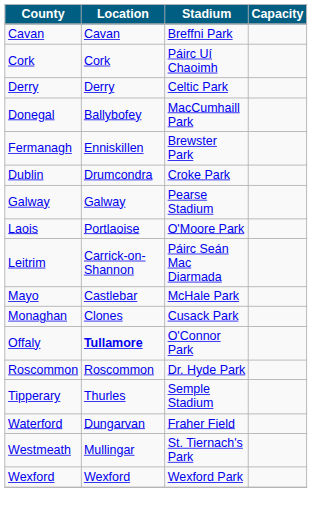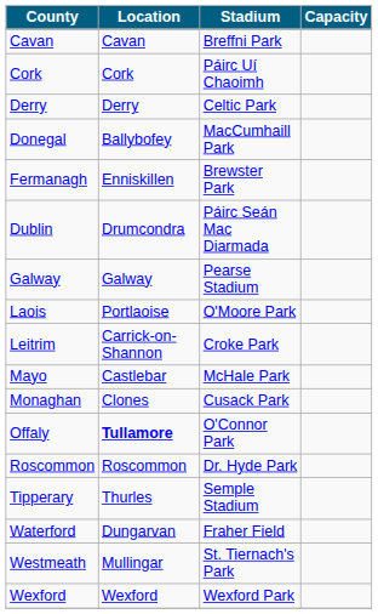 <table class="wikitable sortable" style="margin: 1em auto;">
 <tr>
 <th scope="col" style="background:#005E82;color: white;width: 50px;">County</th>
 <th scope="col" style="background:#005E82;color: white;width: 100px;">Location</th>
 <th scope="col" style="background:#005E82;color: white;width: 100px;">Stadium</th>
 <th scope="col" style="background:#005E82;color: white;width: 50px;">Capacity</th>
 </tr>
 <tr>
 </tr>
 <tr>
 <td><a href='#'>Cavan</a></td>
 <td><a href='#'>Cavan</a></td>
 <td><a href='#'>Breffni Park</a></td>
 <td style="text-align:right"></td>
 </tr>
 <tr>
 <td><a href='#'>Cork</a></td>
 <td><a href='#'>Cork</a></td>
 <td><a href='#'>Páirc Uí Chaoimh</a></td>
 <td style="text-align:right"></td>
 </tr>
 <tr>
 <td><a href='#'>Derry</a></td>
 <td><a href='#'>Derry</a></td>
 <td><a href='#'>Celtic Park</a></td>
 <td style="text-align:right"></td>
 </tr>
 <tr>
 <td><a href='#'>Donegal</a></td>
 <td><a href='#'>Ballybofey</a></td>
 <td><a href='#'>MacCumhaill Park</a></td>
 <td style="text-align:right"></td>
 </tr>
 <tr>
 <td><a href='#'>Fermanagh</a></td>
 <td><a href='#'>Enniskillen</a></td>
 <td><a href='#'>Brewster Park</a></td>
 <td style="text-align:right"></td>
 </tr>
 <tr>
 <td><a href='#'>Dublin</a></td>
 <td><a href='#'>Drumcondra</a></td>
-<td><a href='#'>Croke Park</a></td>
+<td><a href='#'>Páirc Seán Mac Diarmada</a></td>
 <td style="text-align:right"></td>
 </tr>
 <tr>
 <td><a href='#'>Galway</a></td>
 <td><a href='#'>Galway</a></td>
 <td><a href='#'>Pearse Stadium</a></td>
 <td style="text-align:right"></td>
 </tr>
 <tr>
 <td><a href='#'>Laois</a></td>
 <td><a href='#'>Portlaoise</a></td>
 <td><a href='#'>O'Moore Park</a></td>
 <td style="text-align:right"></td>
 </tr>
 <tr>
 <td><a href='#'>Leitrim</a></td>
 <td><a href='#'>Carrick-on-Shannon</a></td>
-<td><a href='#'>Páirc Seán Mac Diarmada</a></td>
+<td><a href='#'>Croke Park</a></td>
 <td style="text-align:right"></td>
 </tr>
 <tr>
 <td><a href='#'>Mayo</a></td>
 <td><a href='#'>Castlebar</a></td>
 <td><a href='#'>McHale Park</a></td>
 <td style="text-align:right"></td>
 </tr>
 <tr>
 <td><a href='#'>Monaghan</a></td>
 <td><a href='#'>Clones</a></td>
 <td><a href='#'>Cusack Park</a></td>
 <td style="text-align:right"></td>
 </tr>
 <tr>
 <td><a href='#'>Offaly</a></td>
 <td><strong><a href='#'>Tullamore</a></strong></td>
 <td><a href='#'>O'Connor Park</a></td>
 <td style="text-align:right"></td>
 </tr>
 <tr>
 <td><a href='#'>Roscommon</a></td>
 <td><a href='#'>Roscommon</a></td>
 <td><a href='#'>Dr. Hyde Park</a></td>
 <td style="text-align:right"></td>
 </tr>
 <tr>
 <td><a href='#'>Tipperary</a></td>
 <td><a href='#'>Thurles</a></td>
 <td><a href='#'>Semple Stadium</a></td>
 <td style="text-align:right"></td>
 </tr>
 <tr>
 <td><a href='#'>Waterford</a></td>
 <td><a href='#'>Dungarvan</a></td>
 <td><a href='#'>Fraher Field</a></td>
 <td style="text-align:right"></td>
 </tr>
 <tr>
 <td><a href='#'>Westmeath</a></td>
 <td><a href='#'>Mullingar</a></td>
 <td><a href='#'>St. Tiernach's Park</a></td>
 <td style="text-align:right"></td>
 </tr>
 <tr>
 <td><a href='#'>Wexford</a></td>
 <td><a href='#'>Wexford</a></td>
 <td><a href='#'>Wexford Park</a></td>
 <td style="text-align:right"></td>
 </tr>
 <tr>
 </tr>
 </table>
